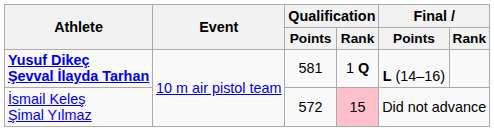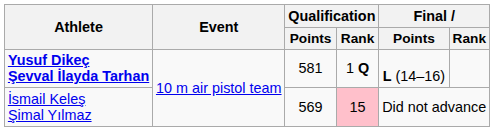 <table class="wikitable" style="font-size:90%">
 <tr>
 <th rowspan="2">Athlete</th>
 <th rowspan="2">Event</th>
 <th colspan=2>Qualification</th>
 <th colspan=2>Final / </th>
 </tr>
 <tr style="font-size:95%">
 <th>Points</th>
 <th>Rank</th>
 <th>Points</th>
 <th>Rank</th>
 </tr>
 <tr align=center>
 <td align=left><strong><a href='#'>Yusuf Dikeç</a><br><a href='#'>Şevval İlayda Tarhan</a></strong></td>
 <td align=left rowspan=2><a href='#'>10 m air pistol team</a></td>
 <td>581</td>
 <td>1 <strong>Q</strong></td>
 <td> <br><strong>L</strong> (14–16)</td>
 <td></td>
 </tr>
 <tr align=center>
 <td align=left><a href='#'>İsmail Keleş</a><br><a href='#'>Şimal Yılmaz</a></td>
-<td>572</td>
+<td>569</td>
 <td style="background: pink;">15</td>
 <td colspan=2>Did not advance</td>
 </tr>
 </table>
